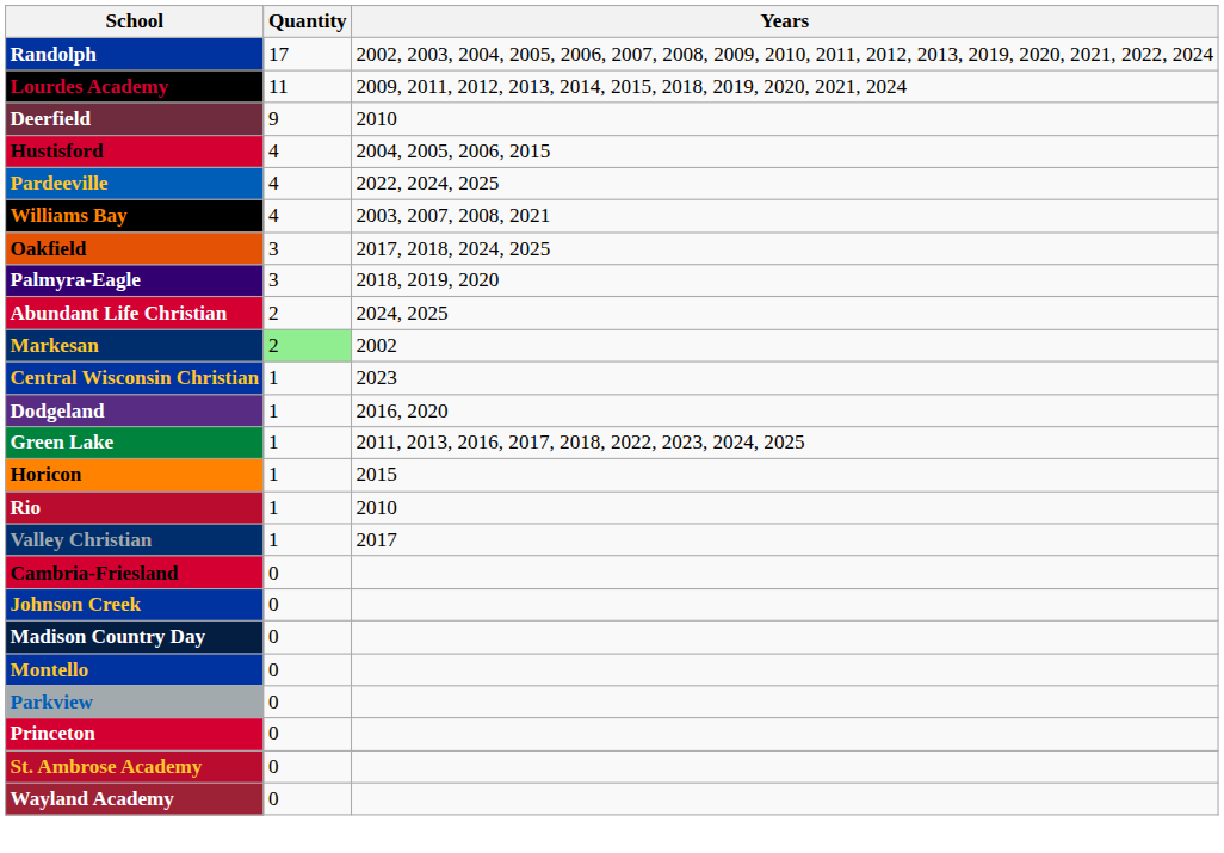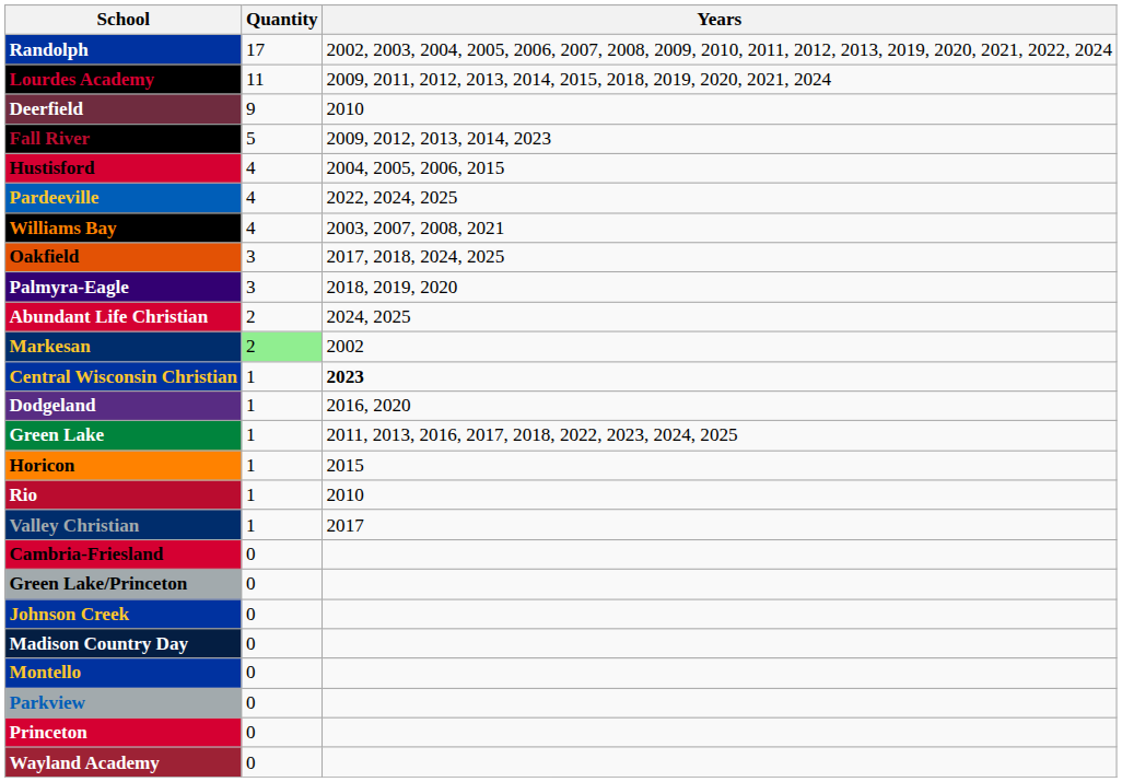 <table class="wikitable">
 <tr>
 <th>School</th>
 <th>Quantity</th>
 <th>Years</th>
 </tr>
 <tr>
 <td style="background: #0032a0; color: white"><strong>Randolph</strong></td>
 <td>17</td>
 <td>2002, 2003, 2004, 2005, 2006, 2007, 2008, 2009, 2010, 2011, 2012, 2013, 2019, 2020, 2021, 2022, 2024</td>
 </tr>
 <tr>
 <td style="background: black; color: #d50032"><strong>Lourdes Academy</strong></td>
 <td>11</td>
 <td>2009, 2011, 2012, 2013, 2014, 2015, 2018, 2019, 2020, 2021, 2024</td>
 </tr>
 <tr>
 <td style="background: #6f2c3f; color: white"><strong>Deerfield</strong></td>
 <td>9</td>
 <td>2010</td>
+</tr>
+<tr>
+<td style="background: black; color: #ba0c2f"><strong>Fall River</strong></td>
+<td>5</td>
+<td>2009, 2012, 2013, 2014, 2023</td>
 </tr>
 <tr>
 <td style="background: #d50032; color: black"><strong>Hustisford</strong></td>
 <td>4</td>
 <td>2004, 2005, 2006, 2015</td>
 </tr>
 <tr>
 <td style="background: #005eb8; color: #ffc72c"><strong>Pardeeville</strong></td>
 <td>4</td>
 <td>2022, 2024, 2025</td>
 </tr>
 <tr>
 <td style="background: black; color: #ff8200"><strong>Williams Bay</strong></td>
 <td>4</td>
 <td>2003, 2007, 2008, 2021</td>
 </tr>
 <tr>
 <td style="background: #e35205; color: black"><strong>Oakfield</strong></td>
 <td>3</td>
 <td>2017, 2018, 2024, 2025</td>
 </tr>
 <tr>
 <td style="background: #330072; color: white"><strong>Palmyra-Eagle</strong></td>
 <td>3</td>
 <td>2018, 2019, 2020</td>
 </tr>
 <tr>
 <td style="background: #d50032; color: white"><strong>Abundant Life Christian</strong></td>
 <td>2</td>
 <td>2024, 2025</td>
 </tr>
 <tr>
 <td style="background: #002d6c; color: #ffc72c"><strong>Markesan</strong></td>
 <td style="background: lightgreen;">2</td>
 <td>2002</td>
 </tr>
 <tr>
 <td style="background: #0032a0; color: #ffc72c"><strong>Central Wisconsin Christian</strong></td>
 <td>1</td>
-<td>2023</td>
+<td><strong>2023</strong></td>
 </tr>
 <tr>
 <td style="background: #582c83; color: white"><strong>Dodgeland</strong></td>
 <td>1</td>
 <td>2016, 2020</td>
 </tr>
 <tr>
 <td style="background: #00843d; color: white"><strong>Green Lake</strong></td>
 <td>1</td>
 <td>2011, 2013, 2016, 2017, 2018, 2022, 2023, 2024, 2025</td>
 </tr>
 <tr>
 <td style="background: #ff8200; color: black"><strong>Horicon</strong></td>
 <td>1</td>
 <td>2015</td>
 </tr>
 <tr>
 <td style="background: #ba0c2f; color: white"><strong>Rio</strong></td>
 <td>1</td>
 <td>2010</td>
 </tr>
 <tr>
 <td style="background: #002d6c; color: #a2aaad"><strong>Valley Christian</strong></td>
 <td>1</td>
 <td>2017</td>
 </tr>
 <tr>
 <td style="background: #d50032; color: black"><strong>Cambria-Friesland</strong></td>
 <td>0</td>
 <td></td>
 </tr>
 <tr>
+<td style="background: #a2aaad; color: black"><strong>Green Lake/Princeton</strong></td>
+<td>0</td>
+<td></td>
+</tr>
+<tr>
 <td style="background: #0032a0; color: #ffc72c"><strong>Johnson Creek</strong></td>
 <td>0</td>
 <td></td>
 </tr>
 <tr>
 <td style="background: #041e42; color: white"><strong>Madison Country Day</strong></td>
 <td>0</td>
 <td></td>
 </tr>
 <tr>
 <td style="background: #0032a0; color: #ffc72c"><strong>Montello</strong></td>
 <td>0</td>
 <td></td>
 </tr>
 <tr>
 <td style="background: #a2aaad; color: #005eb8"><strong>Parkview</strong></td>
 <td>0</td>
 <td></td>
 </tr>
 <tr>
 <td style="background: #d50032; color: white"><strong>Princeton</strong></td>
 <td>0</td>
 <td></td>
 </tr>
 <tr>
-<td style="background: #ba0c2f; color: #ffc72c"><strong>St. Ambrose Academy</strong></td>
-<td>0</td>
-<td></td>
-</tr>
-<tr>
 <td style="background: #9d2235; color: white"><strong>Wayland Academy</strong></td>
 <td>0</td>
 <td></td>
 </tr>
 </table>
